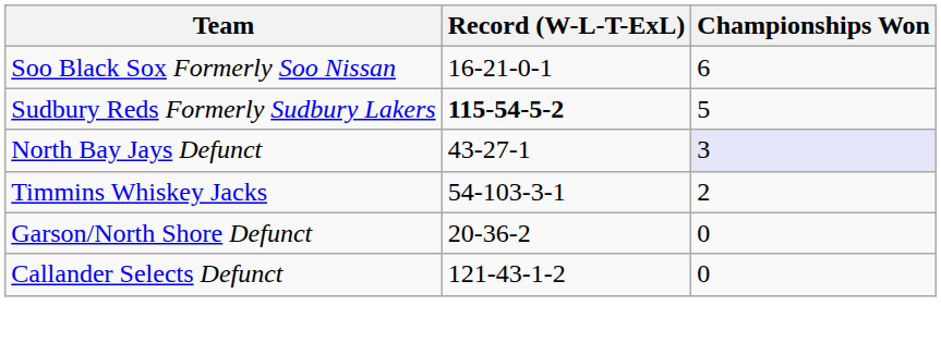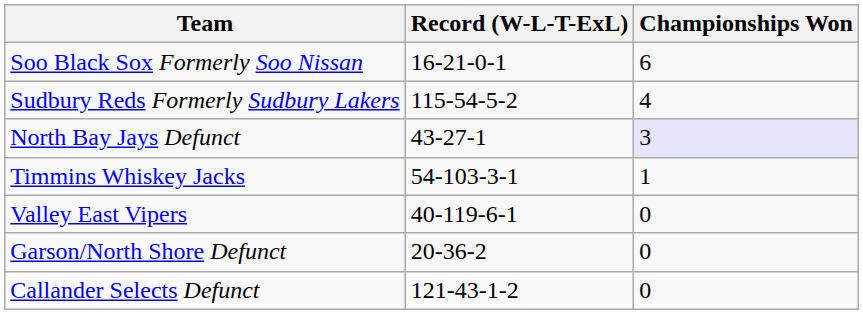 <table class="wikitable">
 <tr>
 <th>Team</th>
 <th>Record (W-L-T-ExL)</th>
 <th>Championships Won</th>
 </tr>
 <tr>
 <td><a href='#'>Soo Black Sox</a> <em>Formerly <a href='#'>Soo Nissan</a></em></td>
 <td>16-21-0-1</td>
 <td>6</td>
 </tr>
 <tr>
 <td><a href='#'>Sudbury Reds</a> <em>Formerly <a href='#'>Sudbury Lakers</a></em></td>
-<td><strong>115-54-5-2</strong></td>
-<td>5</td>
+<td>115-54-5-2</td>
+<td>4</td>
 </tr>
 <tr>
 <td><a href='#'>North Bay Jays</a> <em>Defunct</em></td>
 <td>43-27-1</td>
 <td style="background: lavender;">3</td>
 </tr>
 <tr>
 <td><a href='#'>Timmins Whiskey Jacks</a></td>
 <td>54-103-3-1</td>
-<td>2</td>
+<td>1</td>
+</tr>
+<tr>
+<td><a href='#'>Valley East Vipers</a></td>
+<td>40-119-6-1</td>
+<td>0</td>
 </tr>
 <tr>
 <td><a href='#'>Garson/North Shore</a> <em>Defunct</em></td>
 <td>20-36-2</td>
 <td>0</td>
 </tr>
 <tr>
 <td><a href='#'>Callander Selects</a> <em>Defunct</em></td>
 <td>121-43-1-2</td>
 <td>0</td>
 </tr>
 </table>
